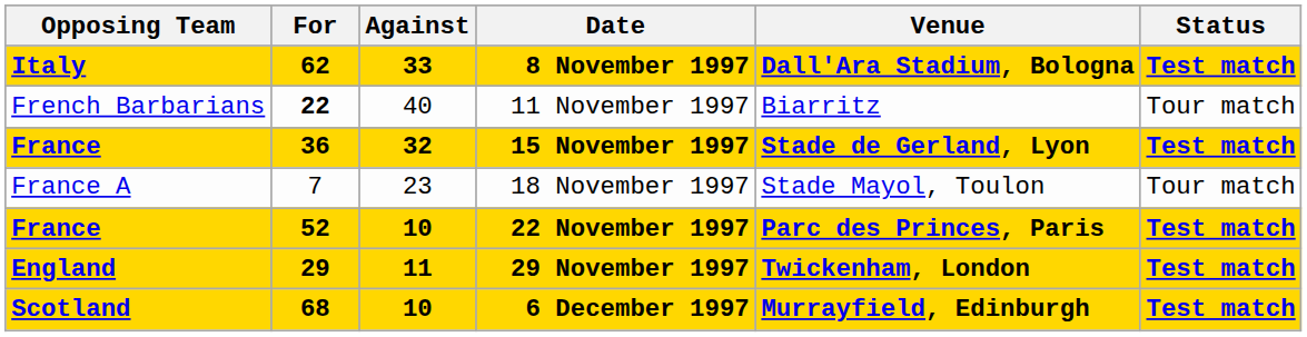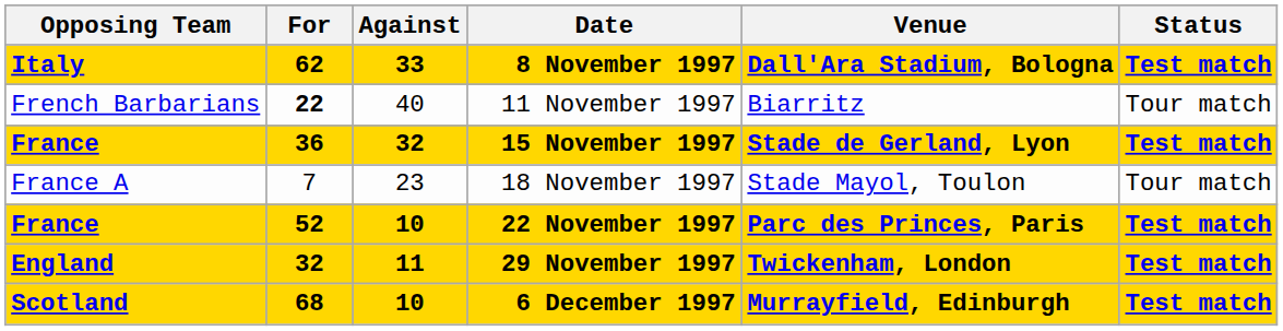 <table class=wikitable>
 <tr>
 <th>Opposing Team</th>
 <th>For</th>
 <th>Against</th>
 <th>Date</th>
 <th>Venue</th>
 <th>Status</th>
 </tr>
 <tr bgcolor=gold>
 <td><strong><a href='#'>Italy</a></strong></td>
 <td align=center width=40><strong>62</strong></td>
 <td align=center width=40><strong>33</strong></td>
 <td width=140 align=right><strong>8 November 1997</strong></td>
 <td><strong><a href='#'>Dall'Ara Stadium</a>, Bologna</strong></td>
 <td><strong><a href='#'>Test match</a></strong></td>
 </tr>
 <tr bgcolor=#fdfdfd>
 <td><a href='#'>French Barbarians</a></td>
 <td align=center width=40><strong>22</strong></td>
 <td align=center width=40>40</td>
 <td width=140 align=right>11 November 1997</td>
 <td><a href='#'>Biarritz</a></td>
 <td>Tour match</td>
 </tr>
 <tr bgcolor=gold>
 <td><strong><a href='#'>France</a></strong></td>
 <td align=center width=40><strong>36</strong></td>
 <td align=center width=40><strong>32</strong></td>
 <td width=140 align=right><strong>15 November 1997</strong></td>
 <td><strong><a href='#'>Stade de Gerland</a>, Lyon</strong></td>
 <td><strong><a href='#'>Test match</a></strong></td>
 </tr>
 <tr bgcolor=#fdfdfd>
 <td><a href='#'>France A</a></td>
 <td align=center width=40>7</td>
 <td align=center width=40>23</td>
 <td width=140 align=right>18 November 1997</td>
 <td><a href='#'>Stade Mayol</a>, Toulon</td>
 <td>Tour match</td>
 </tr>
 <tr bgcolor=gold>
 <td><strong><a href='#'>France</a></strong></td>
 <td align=center width=40><strong>52</strong></td>
 <td align=center width=40><strong>10</strong></td>
 <td width=140 align=right><strong>22 November 1997</strong></td>
 <td><strong><a href='#'>Parc des Princes</a>, Paris</strong></td>
 <td><strong><a href='#'>Test match</a></strong></td>
 </tr>
 <tr bgcolor=gold>
 <td><strong><a href='#'>England</a></strong></td>
-<td align=center width=40><strong>29</strong></td>
+<td align=center width=40><strong>32</strong></td>
 <td align=center width=40><strong>11</strong></td>
 <td width=140 align=right><strong>29 November 1997</strong></td>
 <td><strong><a href='#'>Twickenham</a>, London</strong></td>
 <td><strong><a href='#'>Test match</a></strong></td>
 </tr>
 <tr bgcolor=gold>
 <td><strong><a href='#'>Scotland</a></strong></td>
 <td align=center width=40><strong>68</strong></td>
 <td align=center width=40><strong>10</strong></td>
 <td width=140 align=right><strong>6 December 1997</strong></td>
 <td><strong><a href='#'>Murrayfield</a>, Edinburgh</strong></td>
 <td><strong><a href='#'>Test match</a></strong></td>
 </tr>
 </table>
